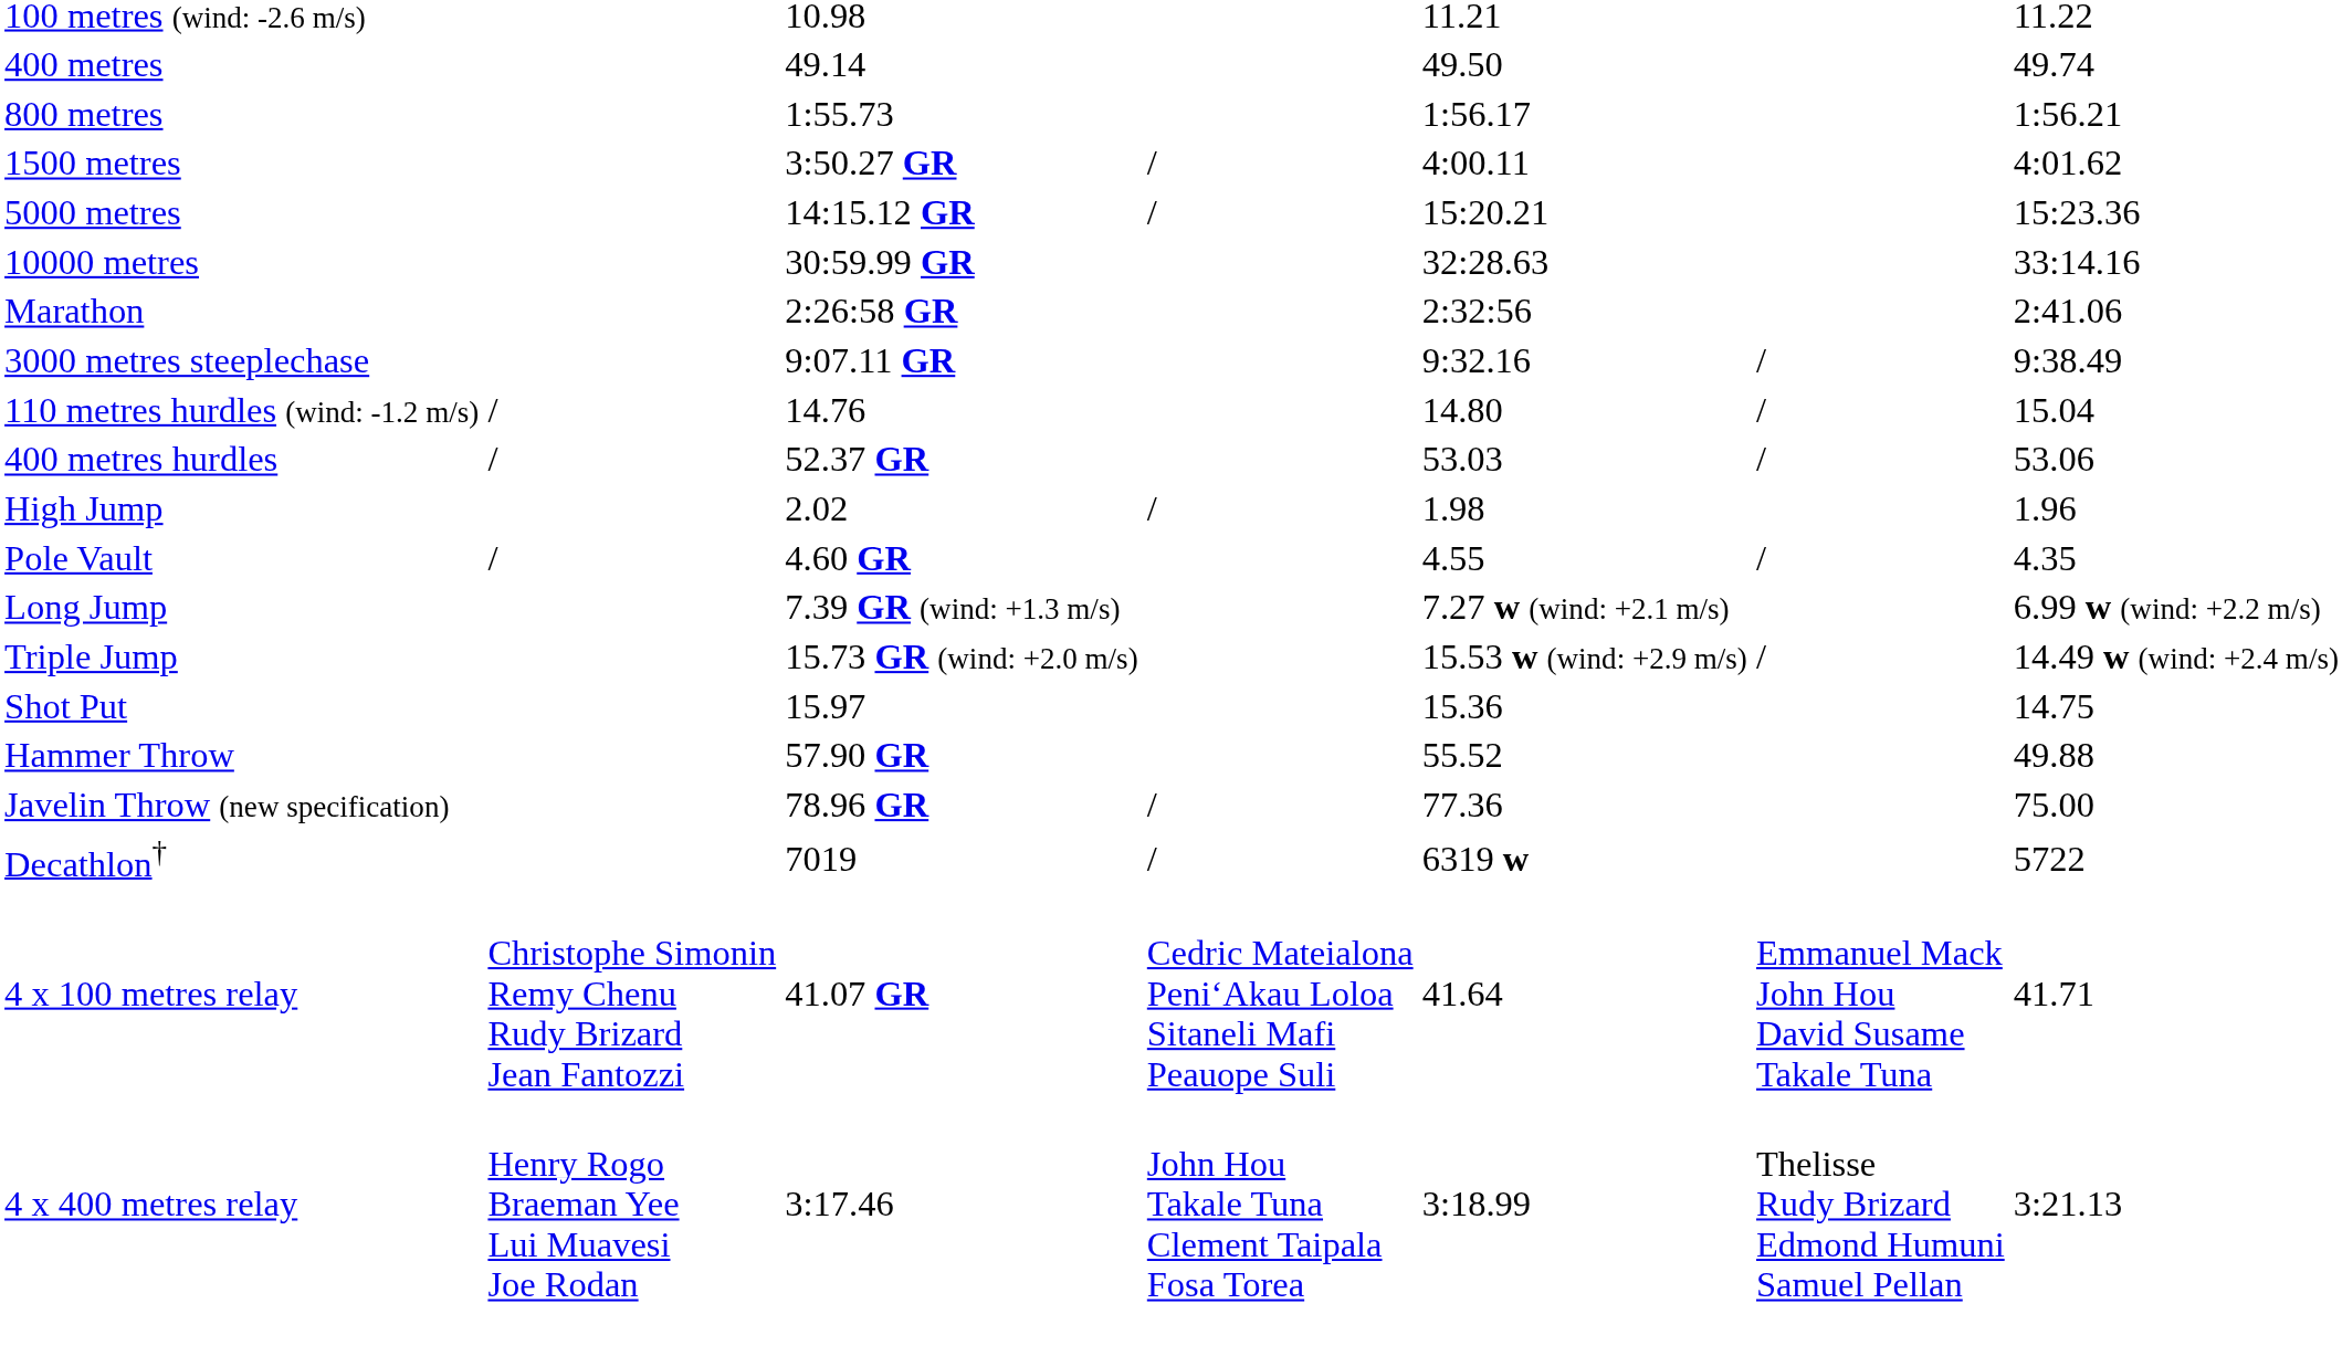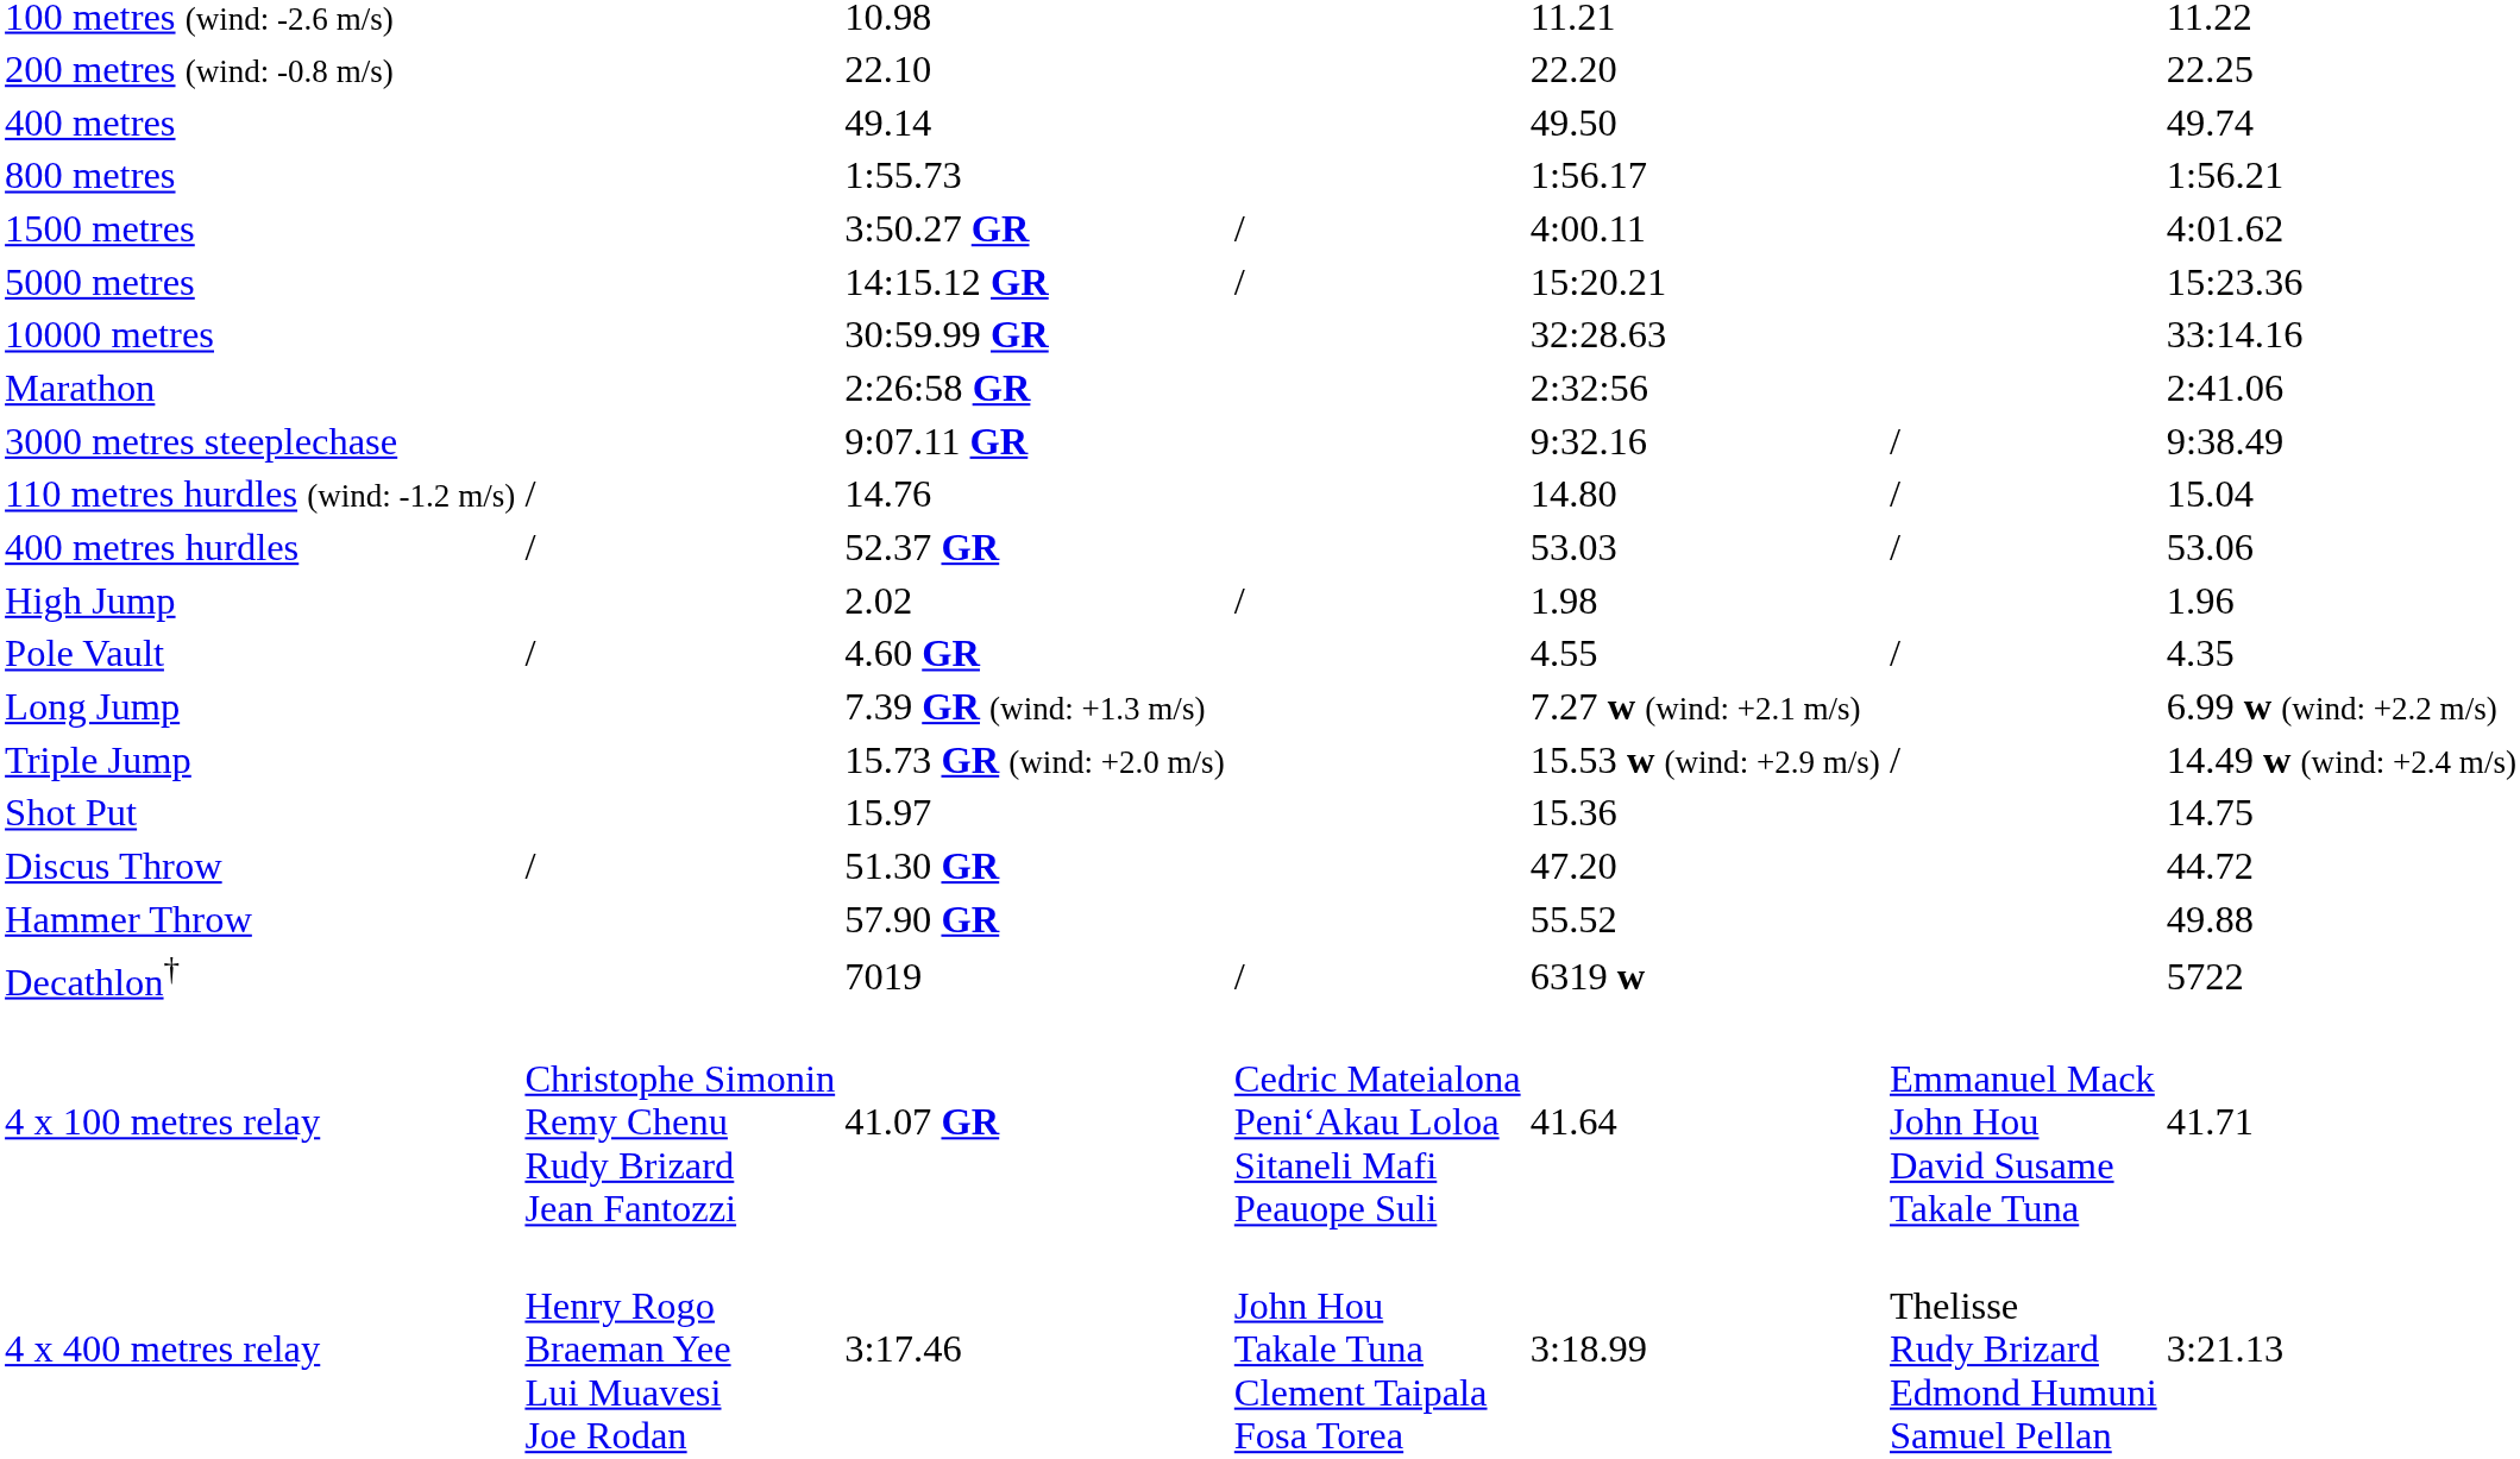 <table>
 <tr>
 <td><a href='#'>100 metres</a> <small>(wind: -2.6 m/s)</small></td>
 <td></td>
 <td>10.98</td>
 <td></td>
 <td>11.21</td>
 <td></td>
 <td>11.22</td>
+</tr>
+<tr>
+<td><a href='#'>200 metres</a> <small>(wind: -0.8 m/s)</small></td>
+<td></td>
+<td>22.10</td>
+<td></td>
+<td>22.20</td>
+<td></td>
+<td>22.25</td>
 </tr>
 <tr>
 <td><a href='#'>400 metres</a></td>
 <td></td>
 <td>49.14</td>
 <td></td>
 <td>49.50</td>
 <td></td>
 <td>49.74</td>
 </tr>
 <tr>
 <td><a href='#'>800 metres</a></td>
 <td></td>
 <td>1:55.73</td>
 <td></td>
 <td>1:56.17</td>
 <td></td>
 <td>1:56.21</td>
 </tr>
 <tr>
 <td><a href='#'>1500 metres</a></td>
 <td></td>
 <td>3:50.27 <strong><a href='#'>GR</a></strong></td>
 <td>/</td>
 <td>4:00.11</td>
 <td></td>
 <td>4:01.62</td>
 </tr>
 <tr>
 <td><a href='#'>5000 metres</a></td>
 <td></td>
 <td>14:15.12 <strong><a href='#'>GR</a></strong></td>
 <td>/</td>
 <td>15:20.21</td>
 <td></td>
 <td>15:23.36</td>
 </tr>
 <tr>
 <td><a href='#'>10000 metres</a></td>
 <td></td>
 <td>30:59.99 <strong><a href='#'>GR</a></strong></td>
 <td></td>
 <td>32:28.63</td>
 <td></td>
 <td>33:14.16</td>
 </tr>
 <tr>
 <td><a href='#'>Marathon</a></td>
 <td></td>
 <td>2:26:58 <strong><a href='#'>GR</a></strong></td>
 <td></td>
 <td>2:32:56</td>
 <td></td>
 <td>2:41.06</td>
 </tr>
 <tr>
 <td><a href='#'>3000 metres steeplechase</a></td>
 <td></td>
 <td>9:07.11 <strong><a href='#'>GR</a></strong></td>
 <td></td>
 <td>9:32.16</td>
 <td>/</td>
 <td>9:38.49</td>
 </tr>
 <tr>
 <td><a href='#'>110 metres hurdles</a> <small>(wind: -1.2 m/s)</small></td>
 <td>/</td>
 <td>14.76</td>
 <td></td>
 <td>14.80</td>
 <td>/</td>
 <td>15.04</td>
 </tr>
 <tr>
 <td><a href='#'>400 metres hurdles</a></td>
 <td>/</td>
 <td>52.37 <strong><a href='#'>GR</a></strong></td>
 <td></td>
 <td>53.03</td>
 <td>/</td>
 <td>53.06</td>
 </tr>
 <tr>
 <td><a href='#'>High Jump</a></td>
 <td></td>
 <td>2.02</td>
 <td>/</td>
 <td>1.98</td>
 <td></td>
 <td>1.96</td>
 </tr>
 <tr>
 <td><a href='#'>Pole Vault</a></td>
 <td>/</td>
 <td>4.60 <strong><a href='#'>GR</a></strong></td>
 <td></td>
 <td>4.55</td>
 <td>/</td>
 <td>4.35</td>
 </tr>
 <tr>
 <td><a href='#'>Long Jump</a></td>
 <td></td>
 <td>7.39 <strong><a href='#'>GR</a></strong> <small>(wind: +1.3 m/s)</small></td>
 <td></td>
 <td>7.27 <strong>w</strong> <small>(wind: +2.1 m/s)</small></td>
 <td></td>
 <td>6.99 <strong>w</strong> <small>(wind: +2.2 m/s)</small></td>
 </tr>
 <tr>
 <td><a href='#'>Triple Jump</a></td>
 <td></td>
 <td>15.73 <strong><a href='#'>GR</a></strong> <small>(wind: +2.0 m/s)</small></td>
 <td></td>
 <td>15.53 <strong>w</strong> <small>(wind: +2.9 m/s)</small></td>
 <td>/</td>
 <td>14.49 <strong>w</strong> <small>(wind: +2.4 m/s)</small></td>
 </tr>
 <tr>
 <td><a href='#'>Shot Put</a></td>
 <td></td>
 <td>15.97</td>
 <td></td>
 <td>15.36</td>
 <td></td>
 <td>14.75</td>
 </tr>
 <tr>
+<td><a href='#'>Discus Throw</a></td>
+<td>/</td>
+<td>51.30 <strong><a href='#'>GR</a></strong></td>
+<td></td>
+<td>47.20</td>
+<td></td>
+<td>44.72</td>
+</tr>
+<tr>
 <td><a href='#'>Hammer Throw</a></td>
 <td></td>
 <td>57.90 <strong><a href='#'>GR</a></strong></td>
 <td></td>
 <td>55.52</td>
 <td></td>
 <td>49.88</td>
-</tr>
-<tr>
-<td><a href='#'>Javelin Throw</a> <small>(new specification)</small></td>
-<td></td>
-<td>78.96 <strong><a href='#'>GR</a></strong></td>
-<td>/</td>
-<td>77.36</td>
-<td></td>
-<td>75.00</td>
 </tr>
 <tr>
 <td><a href='#'>Decathlon</a><sup>†</sup></td>
 <td></td>
 <td>7019</td>
 <td>/</td>
 <td>6319 <strong>w</strong></td>
 <td></td>
 <td>5722</td>
 </tr>
 <tr>
 <td><a href='#'>4 x 100 metres relay</a></td>
 <td> <br> <a href='#'>Christophe Simonin</a> <br> <a href='#'>Remy Chenu</a> <br> <a href='#'>Rudy Brizard</a> <br> <a href='#'>Jean Fantozzi</a></td>
 <td>41.07 <strong><a href='#'>GR</a></strong></td>
 <td> <br> <a href='#'>Cedric Mateialona</a> <br> <a href='#'>Peni‘Akau Loloa</a> <br> <a href='#'>Sitaneli Mafi</a> <br> <a href='#'>Peauope Suli</a></td>
 <td>41.64</td>
 <td> <br> <a href='#'>Emmanuel Mack</a> <br> <a href='#'>John Hou</a> <br> <a href='#'>David Susame</a> <br> <a href='#'>Takale Tuna</a></td>
 <td>41.71</td>
 </tr>
 <tr>
 <td><a href='#'>4 x 400 metres relay</a></td>
 <td> <br> <a href='#'>Henry Rogo</a> <br> <a href='#'>Braeman Yee</a> <br> <a href='#'>Lui Muavesi</a> <br> <a href='#'>Joe Rodan</a></td>
 <td>3:17.46</td>
 <td> <br> <a href='#'>John Hou</a> <br> <a href='#'>Takale Tuna</a> <br> <a href='#'>Clement Taipala</a> <br> <a href='#'>Fosa Torea</a></td>
 <td>3:18.99</td>
 <td> <br> Thelisse <br> <a href='#'>Rudy Brizard</a> <br> <a href='#'>Edmond Humuni</a> <br> <a href='#'>Samuel Pellan</a></td>
 <td>3:21.13</td>
 </tr>
 </table>
